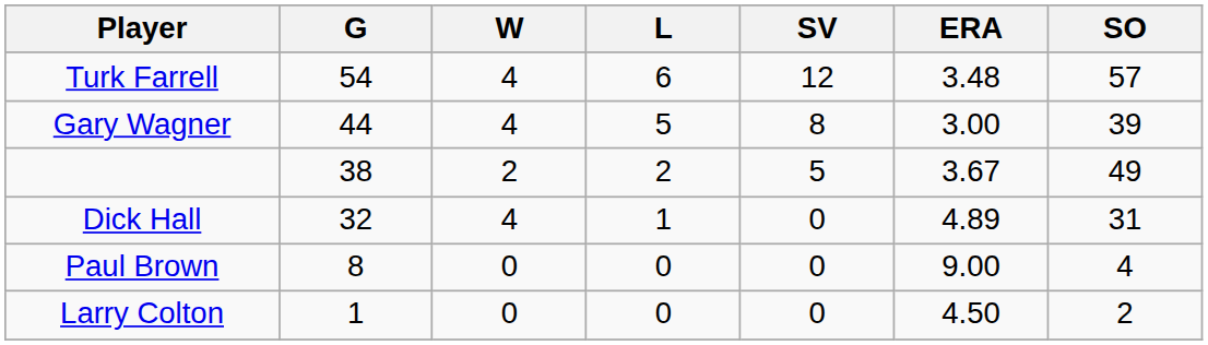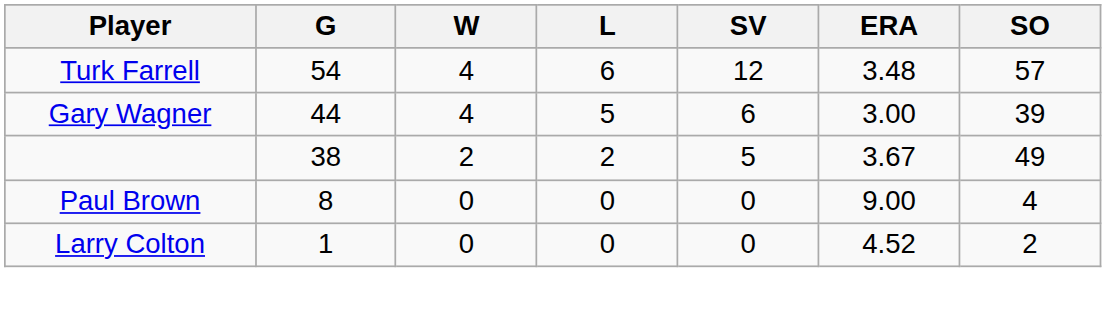 <table class="wikitable sortable">
 <tr>
 <th bgcolor="#DDDDFF" width="16%">Player</th>
 <th bgcolor="#DDDDFF" width="9%">G</th>
 <th bgcolor="#DDDDFF" width="9%">W</th>
 <th bgcolor="#DDDDFF" width="9%">L</th>
 <th bgcolor="#DDDDFF" width="9%">SV</th>
 <th bgcolor="#DDDDFF" width="9%">ERA</th>
 <th bgcolor="#DDDDFF" width="9%">SO</th>
 </tr>
 <tr align="center">
 <td><a href='#'>Turk Farrell</a></td>
 <td>54</td>
 <td>4</td>
 <td>6</td>
 <td>12</td>
 <td>3.48</td>
 <td>57</td>
 </tr>
 <tr align=center>
 <td><a href='#'>Gary Wagner</a></td>
 <td>44</td>
 <td>4</td>
 <td>5</td>
-<td>8</td>
+<td>6</td>
 <td>3.00</td>
 <td>39</td>
 </tr>
 <tr align=center>
 <td></td>
 <td>38</td>
 <td>2</td>
 <td>2</td>
 <td>5</td>
 <td>3.67</td>
 <td>49</td>
-</tr>
-<tr align="center">
-<td><a href='#'>Dick Hall</a></td>
-<td>32</td>
-<td>4</td>
-<td>1</td>
-<td>0</td>
-<td>4.89</td>
-<td>31</td>
 </tr>
 <tr align=center>
 <td><a href='#'>Paul Brown</a></td>
 <td>8</td>
 <td>0</td>
 <td>0</td>
 <td>0</td>
 <td>9.00</td>
 <td>4</td>
 </tr>
 <tr align=center>
 <td><a href='#'>Larry Colton</a></td>
 <td>1</td>
 <td>0</td>
 <td>0</td>
 <td>0</td>
-<td>4.50</td>
+<td>4.52</td>
 <td>2</td>
 </tr>
 </table>
